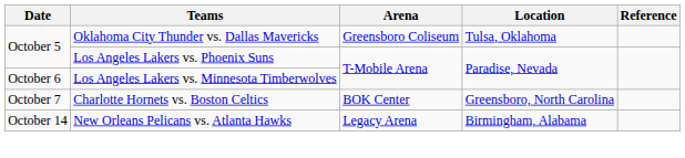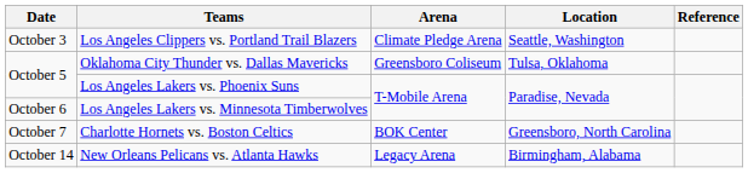 <table class="wikitable">
 <tr>
 <th>Date</th>
 <th>Teams</th>
 <th>Arena</th>
 <th>Location</th>
 <th>Reference</th>
+</tr>
+<tr>
+<td>October 3</td>
+<td><a href='#'>Los Angeles Clippers</a> vs. <a href='#'>Portland Trail Blazers</a></td>
+<td><a href='#'>Climate Pledge Arena</a></td>
+<td><a href='#'>Seattle, Washington</a></td>
+<td></td>
 </tr>
 <tr>
 <td rowspan="2">October 5</td>
 <td><a href='#'>Oklahoma City Thunder</a> vs. <a href='#'>Dallas Mavericks</a></td>
 <td><a href='#'>Greensboro Coliseum</a></td>
 <td><a href='#'>Tulsa, Oklahoma</a></td>
 <td></td>
 </tr>
 <tr>
 <td><a href='#'>Los Angeles Lakers</a> vs. <a href='#'>Phoenix Suns</a></td>
 <td rowspan="2"><a href='#'>T-Mobile Arena</a></td>
 <td rowspan="2"><a href='#'>Paradise, Nevada</a></td>
 <td rowspan="2"></td>
 </tr>
 <tr>
 <td>October 6</td>
 <td><a href='#'>Los Angeles Lakers</a> vs. <a href='#'>Minnesota Timberwolves</a></td>
 </tr>
 <tr>
 <td>October 7</td>
 <td><a href='#'>Charlotte Hornets</a> vs. <a href='#'>Boston Celtics</a></td>
 <td><a href='#'>BOK Center</a></td>
 <td><a href='#'>Greensboro, North Carolina</a></td>
 <td></td>
 </tr>
 <tr>
 <td>October 14</td>
 <td><a href='#'>New Orleans Pelicans</a> vs. <a href='#'>Atlanta Hawks</a></td>
 <td><a href='#'>Legacy Arena</a></td>
 <td><a href='#'>Birmingham, Alabama</a></td>
 <td></td>
 </tr>
 </table>
